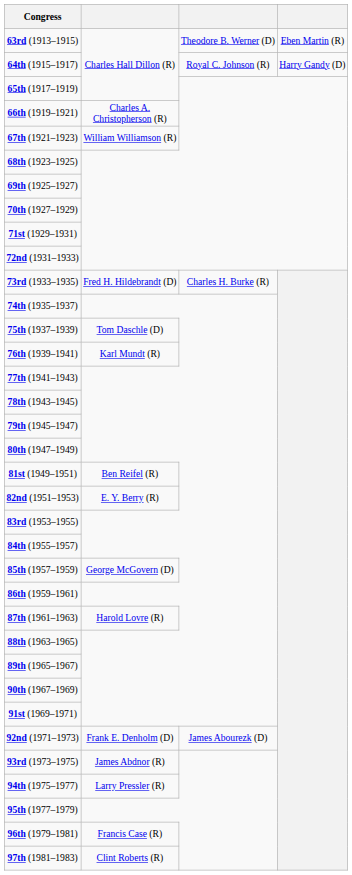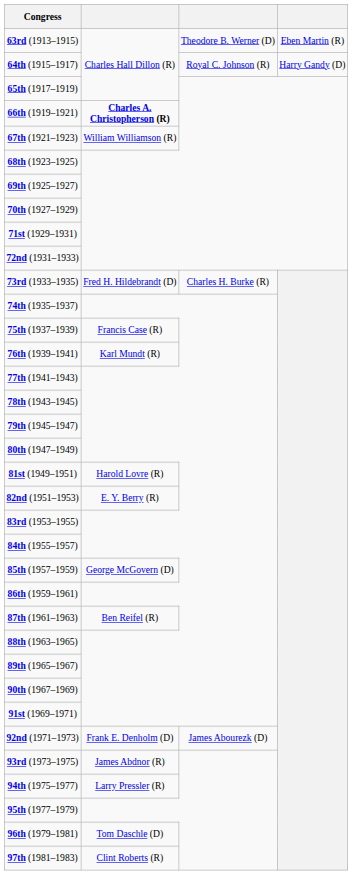 <table class="wikitable sticky-header" style="text-align:center">
 <tr style="height:2.5em">
 <th>Congress</th>
 <th></th>
 <th></th>
 <th></th>
 </tr>
 <tr style="height:2.5em">
 <td><strong><a href='#'>63rd</a></strong> (1913–1915)</td>
 <td rowspan="3" ><a href='#'>Charles Hall Dillon</a> (R)</td>
 <td><a href='#'>Theodore B. Werner</a> (D)</td>
 <td><a href='#'>Eben Martin</a> (R)</td>
 </tr>
 <tr style="height:2.5em">
 <td><strong><a href='#'>64th</a></strong> (1915–1917)</td>
 <td><a href='#'>Royal C. Johnson</a> (R)</td>
 <td><a href='#'>Harry Gandy</a> (D)</td>
 </tr>
 <tr style="height:2.5em">
 <td><strong><a href='#'>65th</a></strong> (1917–1919)</td>
 </tr>
 <tr style="height:2.5em">
 <td><strong><a href='#'>66th</a></strong> (1919–1921)</td>
-<td><a href='#'>Charles A.<br>Christopherson</a> (R)</td>
+<td><strong><a href='#'>Charles A.<br>Christopherson</a> (R)</strong></td>
 </tr>
 <tr style="height:2.5em">
 <td><strong><a href='#'>67th</a></strong> (1921–1923)</td>
 <td><a href='#'>William Williamson</a> (R)</td>
 </tr>
 <tr style="height:2.5em">
 <td><strong><a href='#'>68th</a></strong> (1923–1925)</td>
 </tr>
 <tr style="height:2.5em">
 <td><strong><a href='#'>69th</a></strong> (1925–1927)</td>
 </tr>
 <tr style="height:2.5em">
 <td><strong><a href='#'>70th</a></strong> (1927–1929)</td>
 </tr>
 <tr style="height:2.5em">
 <td><strong><a href='#'>71st</a></strong> (1929–1931)</td>
 </tr>
 <tr style="height:2.5em">
 <td><strong><a href='#'>72nd</a></strong> (1931–1933)</td>
 </tr>
 <tr style="height:2.5em">
 <td><strong><a href='#'>73rd</a></strong> (1933–1935)</td>
 <td><a href='#'>Fred H. Hildebrandt</a> (D)</td>
 <td><a href='#'>Charles H. Burke</a> (R)</td>
 <th rowspan=99></th>
 </tr>
 <tr style="height:2.5em">
 <td><strong><a href='#'>74th</a></strong> (1935–1937)</td>
 </tr>
 <tr style="height:2.5em">
 <td><strong><a href='#'>75th</a></strong> (1937–1939)</td>
-<td><a href='#'>Tom Daschle</a> (D)</td>
+<td><a href='#'>Francis Case</a> (R)</td>
 </tr>
 <tr style="height:2.5em">
 <td><strong><a href='#'>76th</a></strong> (1939–1941)</td>
 <td><a href='#'>Karl Mundt</a> (R)</td>
 </tr>
 <tr style="height:2.5em">
 <td><strong><a href='#'>77th</a></strong> (1941–1943)</td>
 </tr>
 <tr style="height:2.5em">
 <td><strong><a href='#'>78th</a></strong> (1943–1945)</td>
 </tr>
 <tr style="height:2.5em">
 <td><strong><a href='#'>79th</a></strong> (1945–1947)</td>
 </tr>
 <tr style="height:2.5em">
 <td><strong><a href='#'>80th</a></strong> (1947–1949)</td>
 </tr>
 <tr style="height:2.5em">
 <td><strong><a href='#'>81st</a></strong> (1949–1951)</td>
-<td><a href='#'>Ben Reifel</a> (R)</td>
+<td><a href='#'>Harold Lovre</a> (R)</td>
 </tr>
 <tr style="height:2.5em">
 <td><strong><a href='#'>82nd</a></strong> (1951–1953)</td>
 <td><a href='#'>E. Y. Berry</a> (R)</td>
 </tr>
 <tr style="height:2.5em">
 <td><strong><a href='#'>83rd</a></strong> (1953–1955)</td>
 </tr>
 <tr style="height:2.5em">
 <td><strong><a href='#'>84th</a></strong> (1955–1957)</td>
 </tr>
 <tr style="height:2.5em">
 <td><strong><a href='#'>85th</a></strong> (1957–1959)</td>
 <td><a href='#'>George McGovern</a> (D)</td>
 </tr>
 <tr style="height:2.5em">
 <td><strong><a href='#'>86th</a></strong> (1959–1961)</td>
 </tr>
 <tr style="height:2.5em">
 <td><strong><a href='#'>87th</a></strong> (1961–1963)</td>
-<td><a href='#'>Harold Lovre</a> (R)</td>
+<td><a href='#'>Ben Reifel</a> (R)</td>
 </tr>
 <tr style="height:2.5em">
 <td><strong><a href='#'>88th</a></strong> (1963–1965)</td>
 </tr>
 <tr style="height:2.5em">
 <td><strong><a href='#'>89th</a></strong> (1965–1967)</td>
 </tr>
 <tr style="height:2.5em">
 <td><strong><a href='#'>90th</a></strong> (1967–1969)</td>
 </tr>
 <tr style="height:2.5em">
 <td><strong><a href='#'>91st</a></strong> (1969–1971)</td>
 </tr>
 <tr style="height:2.5em">
 <td><strong><a href='#'>92nd</a></strong> (1971–1973)</td>
 <td><a href='#'>Frank E. Denholm</a> (D)</td>
 <td><a href='#'>James Abourezk</a> (D)</td>
 </tr>
 <tr style="height:2.5em">
 <td><strong><a href='#'>93rd</a></strong> (1973–1975)</td>
 <td><a href='#'>James Abdnor</a> (R)</td>
 </tr>
 <tr style="height:2.5em">
 <td><strong><a href='#'>94th</a></strong> (1975–1977)</td>
 <td><a href='#'>Larry Pressler</a> (R)</td>
 </tr>
 <tr style="height:2.5em">
 <td><strong><a href='#'>95th</a></strong> (1977–1979)</td>
 </tr>
 <tr style="height:2.5em">
 <td><strong><a href='#'>96th</a></strong> (1979–1981)</td>
-<td><a href='#'>Francis Case</a> (R)</td>
+<td><a href='#'>Tom Daschle</a> (D)</td>
 </tr>
 <tr style="height:2.5em">
 <td><strong><a href='#'>97th</a></strong> (1981–1983)</td>
 <td><a href='#'>Clint Roberts</a> (R)</td>
 </tr>
 </table>
